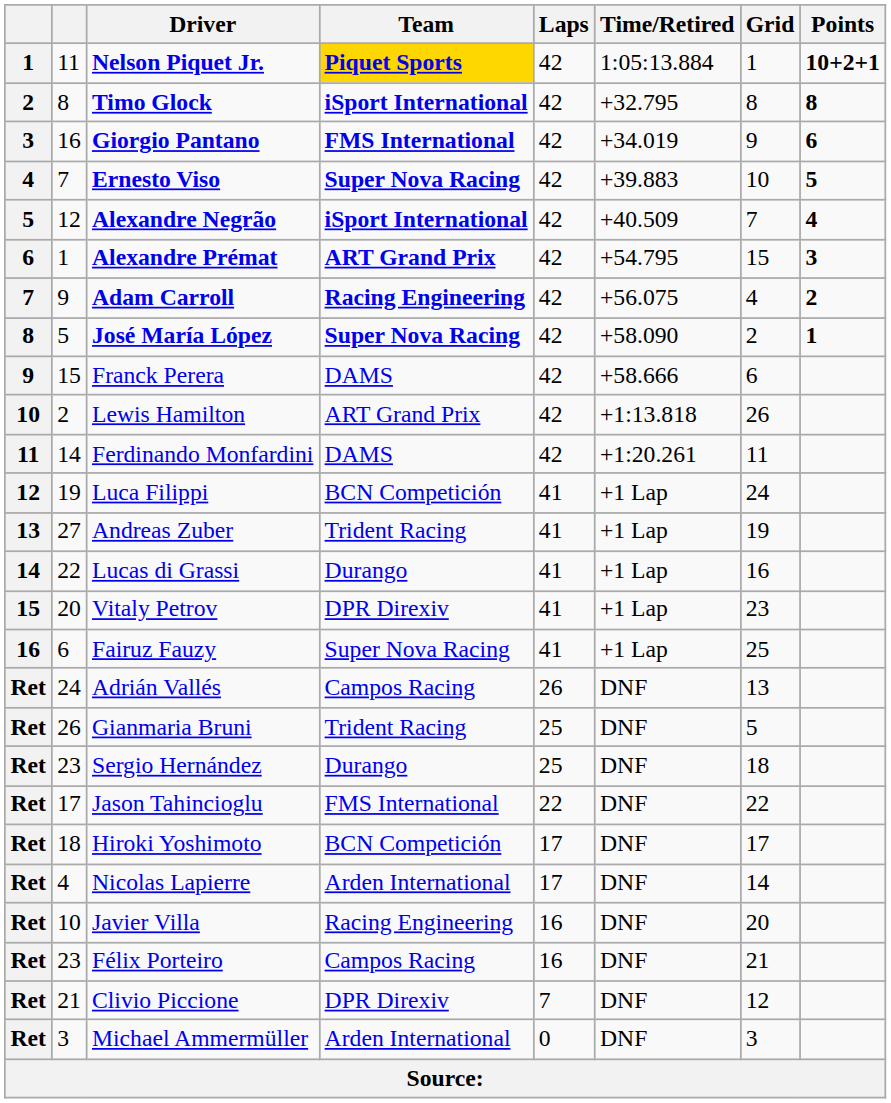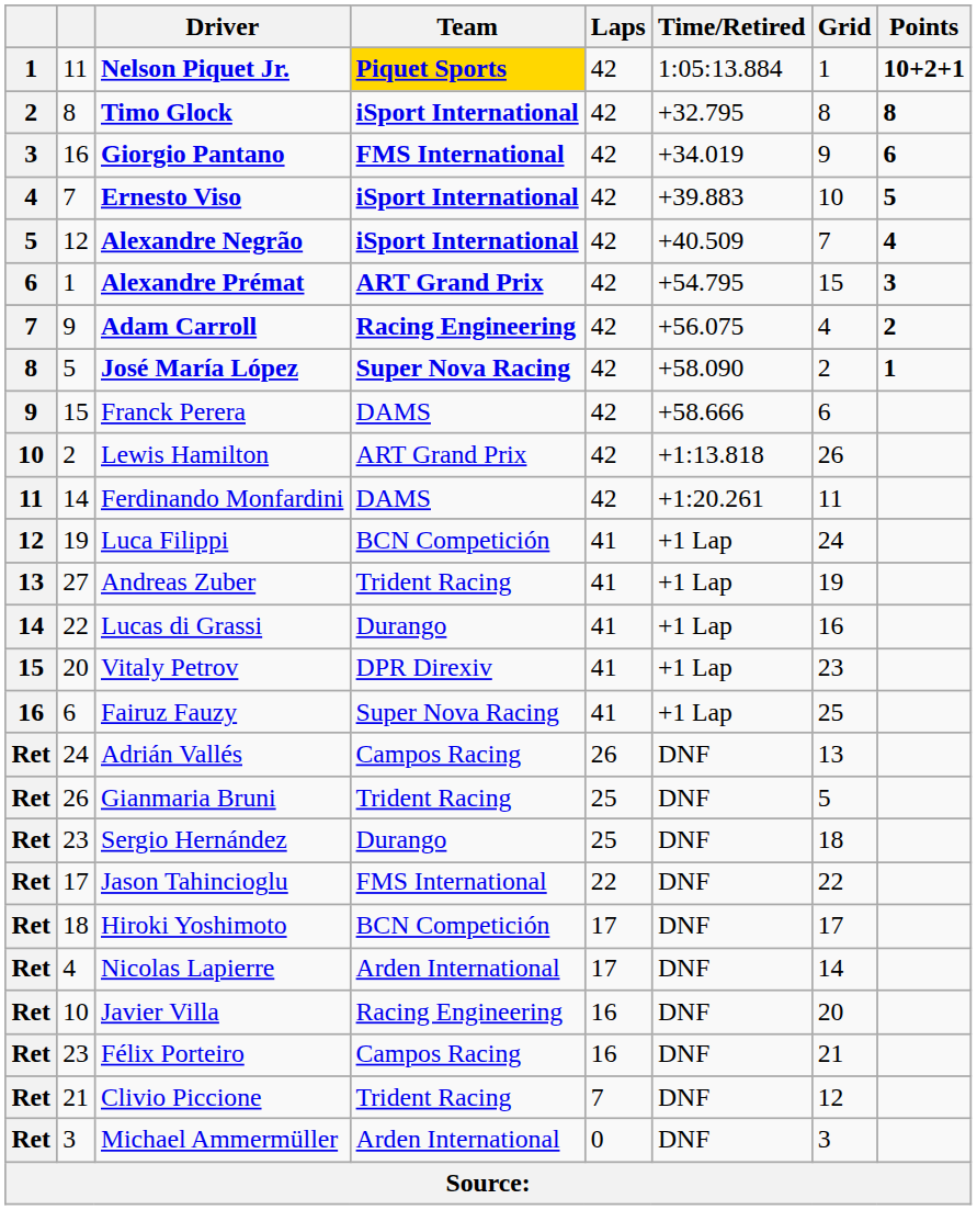 <table class="wikitable" style="font-size:85%">
 <tr>
 <th></th>
 <th></th>
 <th>Driver</th>
 <th>Team</th>
 <th>Laps</th>
 <th>Time/Retired</th>
 <th>Grid</th>
 <th>Points</th>
 </tr>
 <tr>
 <th>1</th>
 <td>11</td>
 <td> <strong><a href='#'>Nelson Piquet Jr.</a></strong></td>
 <td style="background: gold;"><strong><a href='#'>Piquet Sports</a></strong></td>
 <td>42</td>
 <td>1:05:13.884</td>
 <td>1</td>
 <td><strong>10+2+1</strong></td>
 </tr>
 <tr>
 <th>2</th>
 <td>8</td>
 <td> <strong><a href='#'>Timo Glock</a></strong></td>
 <td><strong><a href='#'>iSport International</a></strong></td>
 <td>42</td>
 <td>+32.795</td>
 <td>8</td>
 <td><strong>8</strong></td>
 </tr>
 <tr>
 <th>3</th>
 <td>16</td>
 <td> <strong><a href='#'>Giorgio Pantano</a></strong></td>
 <td><strong><a href='#'>FMS International</a></strong></td>
 <td>42</td>
 <td>+34.019</td>
 <td>9</td>
 <td><strong>6</strong></td>
 </tr>
 <tr>
 <th>4</th>
 <td>7</td>
 <td> <strong><a href='#'>Ernesto Viso</a></strong></td>
-<td><strong><a href='#'>Super Nova Racing</a></strong></td>
+<td><strong><a href='#'>iSport International</a></strong></td>
 <td>42</td>
 <td>+39.883</td>
 <td>10</td>
 <td><strong>5</strong></td>
 </tr>
 <tr>
 <th>5</th>
 <td>12</td>
 <td> <strong><a href='#'>Alexandre Negrão</a></strong></td>
 <td><strong><a href='#'>iSport International</a></strong></td>
 <td>42</td>
 <td>+40.509</td>
 <td>7</td>
 <td><strong>4</strong></td>
 </tr>
 <tr>
 <th>6</th>
 <td>1</td>
 <td> <strong><a href='#'>Alexandre Prémat</a></strong></td>
 <td><strong><a href='#'>ART Grand Prix</a></strong></td>
 <td>42</td>
 <td>+54.795</td>
 <td>15</td>
 <td><strong>3</strong></td>
 </tr>
 <tr>
 <th>7</th>
 <td>9</td>
 <td> <strong><a href='#'>Adam Carroll</a></strong></td>
 <td><strong><a href='#'>Racing Engineering</a></strong></td>
 <td>42</td>
 <td>+56.075</td>
 <td>4</td>
 <td><strong>2</strong></td>
 </tr>
 <tr>
 <th>8</th>
 <td>5</td>
 <td> <strong><a href='#'>José María López</a></strong></td>
 <td><strong><a href='#'>Super Nova Racing</a></strong></td>
 <td>42</td>
 <td>+58.090</td>
 <td>2</td>
 <td><strong>1</strong></td>
 </tr>
 <tr>
 <th>9</th>
 <td>15</td>
 <td> <a href='#'>Franck Perera</a></td>
 <td><a href='#'>DAMS</a></td>
 <td>42</td>
 <td>+58.666</td>
 <td>6</td>
 <td></td>
 </tr>
 <tr>
 <th>10</th>
 <td>2</td>
 <td> <a href='#'>Lewis Hamilton</a></td>
 <td><a href='#'>ART Grand Prix</a></td>
 <td>42</td>
 <td>+1:13.818</td>
 <td>26</td>
 <td></td>
 </tr>
 <tr>
 <th>11</th>
 <td>14</td>
 <td> <a href='#'>Ferdinando Monfardini</a></td>
 <td><a href='#'>DAMS</a></td>
 <td>42</td>
 <td>+1:20.261</td>
 <td>11</td>
 <td></td>
 </tr>
 <tr>
 <th>12</th>
 <td>19</td>
 <td> <a href='#'>Luca Filippi</a></td>
 <td><a href='#'>BCN Competición</a></td>
 <td>41</td>
 <td>+1 Lap</td>
 <td>24</td>
 <td></td>
 </tr>
 <tr>
 <th>13</th>
 <td>27</td>
 <td> <a href='#'>Andreas Zuber</a></td>
 <td><a href='#'>Trident Racing</a></td>
 <td>41</td>
 <td>+1 Lap</td>
 <td>19</td>
 <td></td>
 </tr>
 <tr>
 <th>14</th>
 <td>22</td>
 <td> <a href='#'>Lucas di Grassi</a></td>
 <td><a href='#'>Durango</a></td>
 <td>41</td>
 <td>+1 Lap</td>
 <td>16</td>
 <td></td>
 </tr>
 <tr>
 <th>15</th>
 <td>20</td>
 <td> <a href='#'>Vitaly Petrov</a></td>
 <td><a href='#'>DPR Direxiv</a></td>
 <td>41</td>
 <td>+1 Lap</td>
 <td>23</td>
 <td></td>
 </tr>
 <tr>
 <th>16</th>
 <td>6</td>
 <td> <a href='#'>Fairuz Fauzy</a></td>
 <td><a href='#'>Super Nova Racing</a></td>
 <td>41</td>
 <td>+1 Lap</td>
 <td>25</td>
 <td></td>
 </tr>
 <tr>
 <th>Ret</th>
 <td>24</td>
 <td> <a href='#'>Adrián Vallés</a></td>
 <td><a href='#'>Campos Racing</a></td>
 <td>26</td>
 <td>DNF</td>
 <td>13</td>
 <td></td>
 </tr>
 <tr>
 <th>Ret</th>
 <td>26</td>
 <td> <a href='#'>Gianmaria Bruni</a></td>
 <td><a href='#'>Trident Racing</a></td>
 <td>25</td>
 <td>DNF</td>
 <td>5</td>
 <td></td>
 </tr>
 <tr>
 <th>Ret</th>
 <td>23</td>
 <td> <a href='#'>Sergio Hernández</a></td>
 <td><a href='#'>Durango</a></td>
 <td>25</td>
 <td>DNF</td>
 <td>18</td>
 <td></td>
 </tr>
 <tr>
 <th>Ret</th>
 <td>17</td>
 <td> <a href='#'>Jason Tahincioglu</a></td>
 <td><a href='#'>FMS International</a></td>
 <td>22</td>
 <td>DNF</td>
 <td>22</td>
 <td></td>
 </tr>
 <tr>
 <th>Ret</th>
 <td>18</td>
 <td> <a href='#'>Hiroki Yoshimoto</a></td>
 <td><a href='#'>BCN Competición</a></td>
 <td>17</td>
 <td>DNF</td>
 <td>17</td>
 <td></td>
 </tr>
 <tr>
 <th>Ret</th>
 <td>4</td>
 <td> <a href='#'>Nicolas Lapierre</a></td>
 <td><a href='#'>Arden International</a></td>
 <td>17</td>
 <td>DNF</td>
 <td>14</td>
 <td></td>
 </tr>
 <tr>
 <th>Ret</th>
 <td>10</td>
 <td> <a href='#'>Javier Villa</a></td>
 <td><a href='#'>Racing Engineering</a></td>
 <td>16</td>
 <td>DNF</td>
 <td>20</td>
 <td></td>
 </tr>
 <tr>
 <th>Ret</th>
 <td>23</td>
 <td> <a href='#'>Félix Porteiro</a></td>
 <td><a href='#'>Campos Racing</a></td>
 <td>16</td>
 <td>DNF</td>
 <td>21</td>
 <td></td>
 </tr>
 <tr>
 <th>Ret</th>
 <td>21</td>
 <td> <a href='#'>Clivio Piccione</a></td>
-<td><a href='#'>DPR Direxiv</a></td>
+<td><a href='#'>Trident Racing</a></td>
 <td>7</td>
 <td>DNF</td>
 <td>12</td>
 <td></td>
 </tr>
 <tr>
 <th>Ret</th>
 <td>3</td>
 <td> <a href='#'>Michael Ammermüller</a></td>
 <td><a href='#'>Arden International</a></td>
 <td>0</td>
 <td>DNF</td>
 <td>3</td>
 <td></td>
 </tr>
 <tr>
 <th colspan="8">Source:</th>
 </tr>
 </table>
